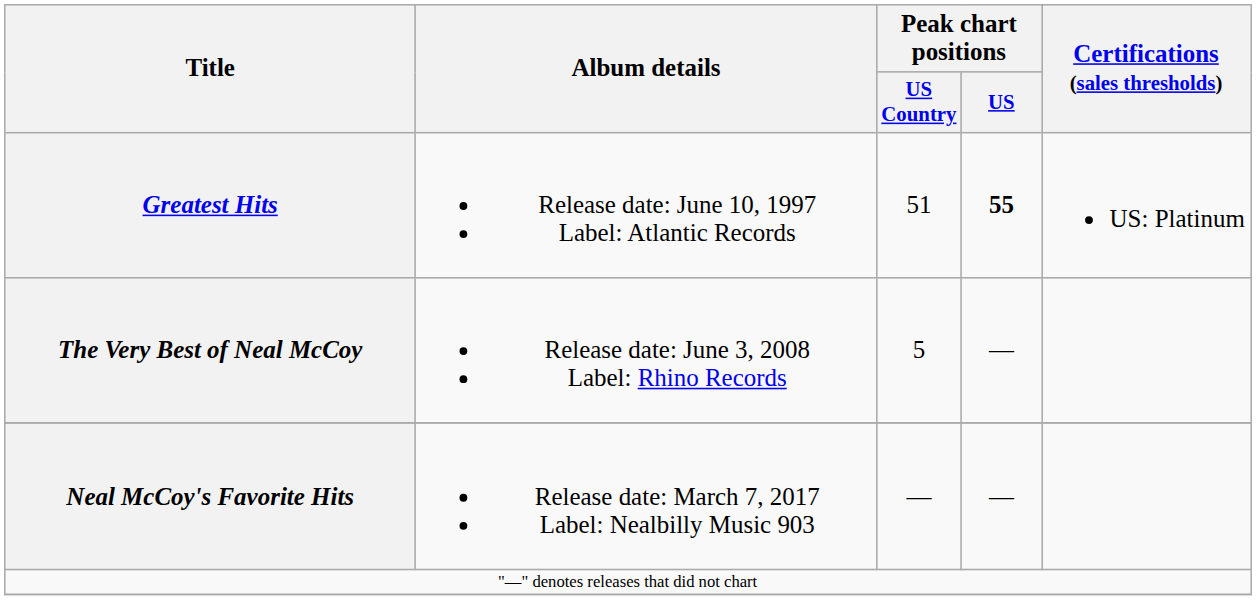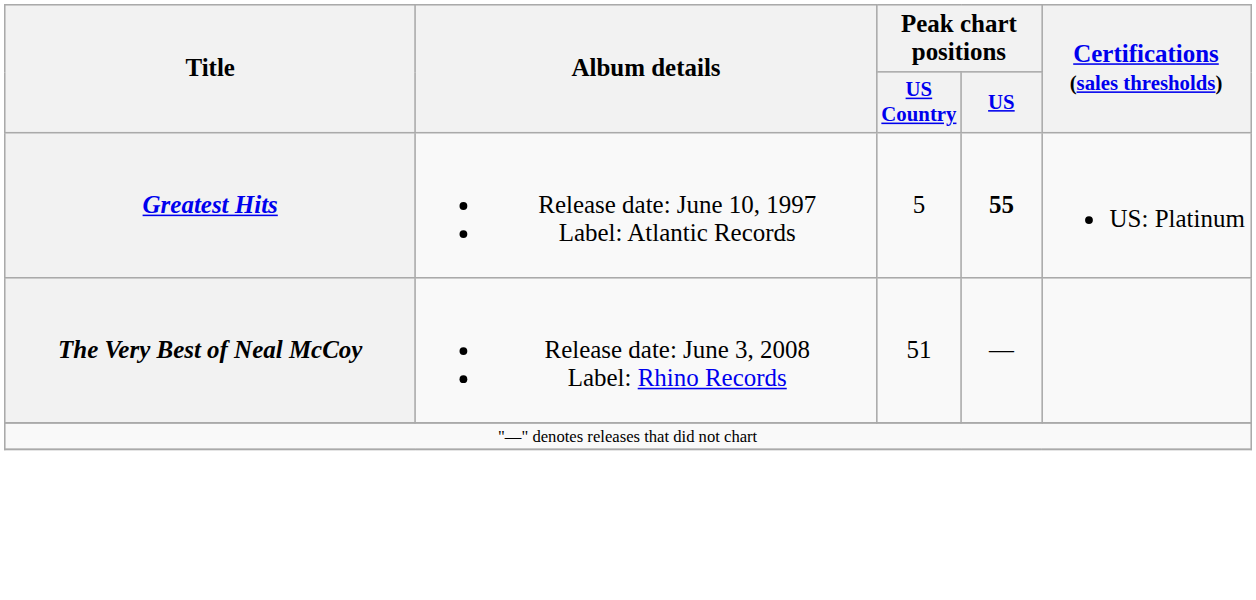 <table class="wikitable plainrowheaders" style="text-align:center;">
 <tr>
 <th rowspan="2" style="width:16em;">Title</th>
 <th rowspan="2" style="width:18em;">Album details</th>
 <th colspan="2">Peak chart<br>positions</th>
 <th rowspan="2"><a href='#'>Certifications</a><br><small>(<a href='#'>sales thresholds</a>)</small></th>
 </tr>
 <tr style="font-size:smaller;">
 <th width="45"><a href='#'>US Country</a></th>
 <th width="45"><a href='#'>US</a></th>
 </tr>
 <tr>
 <th scope="row"><em><a href='#'>Greatest Hits</a></em></th>
 <td><br><ul><li>Release date: June 10, 1997</li><li>Label: Atlantic Records</li></ul></td>
-<td>51</td>
+<td>5</td>
 <td><strong>55</strong></td>
 <td align="left"><br><ul><li>US: Platinum</li></ul></td>
 </tr>
 <tr>
 <th scope="row"><em>The Very Best of Neal McCoy</em></th>
 <td><br><ul><li>Release date: June 3, 2008</li><li>Label: <a href='#'>Rhino Records</a></li></ul></td>
-<td>5</td>
+<td>51</td>
 <td>—</td>
 <td></td>
 </tr>
 <tr>
-</tr>
-<tr>
-<th scope="row"><em>Neal McCoy's Favorite Hits</em></th>
-<td><br><ul><li>Release date: March 7, 2017</li><li>Label: Nealbilly Music 903</li></ul></td>
-<td>—</td>
-<td>—</td>
-<td></td>
 </tr>
 <tr>
 <td colspan="5" style="font-size:8pt">"—" denotes releases that did not chart</td>
 </tr>
 <tr>
 </tr>
 </table>
